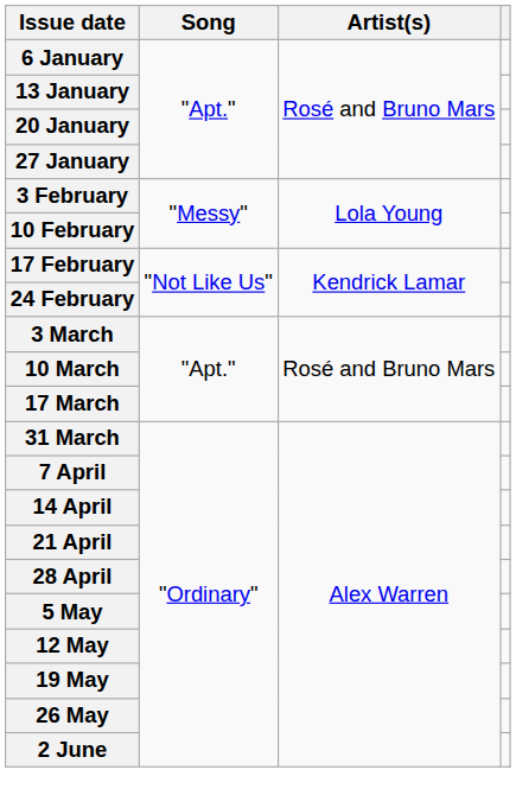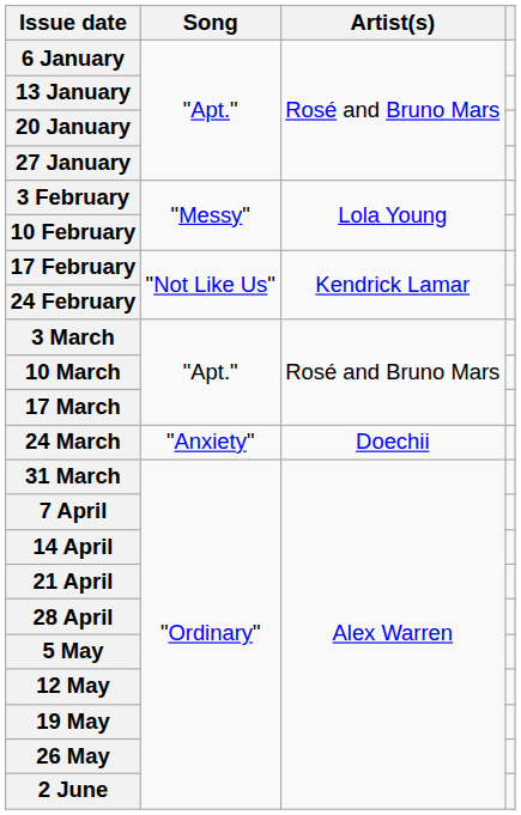 <table class="wikitable plainrowheaders" style="text-align: center">
 <tr>
 <th scope="col">Issue date</th>
 <th scope="col">Song</th>
 <th scope="col">Artist(s)</th>
 <th scope="col"></th>
 </tr>
 <tr>
 <th scope="row">6 January</th>
 <td rowspan="4">"<a href='#'>Apt.</a>"</td>
 <td rowspan="4"><a href='#'>Rosé</a> and <a href='#'>Bruno Mars</a></td>
 <td></td>
 </tr>
 <tr>
 <th scope="row">13 January</th>
 <td></td>
 </tr>
 <tr>
 <th scope="row">20 January</th>
 <td></td>
 </tr>
 <tr>
 <th scope="row">27 January</th>
 <td></td>
 </tr>
 <tr>
 <th scope="row">3 February</th>
 <td rowspan="2">"<a href='#'>Messy</a>"</td>
 <td rowspan="2"><a href='#'>Lola Young</a></td>
 <td></td>
 </tr>
 <tr>
 <th scope="row">10 February</th>
 <td></td>
 </tr>
 <tr>
 <th scope="row">17 February</th>
 <td rowspan="2">"<a href='#'>Not Like Us</a>"</td>
 <td rowspan="2"><a href='#'>Kendrick Lamar</a></td>
 <td></td>
 </tr>
 <tr>
 <th scope="row">24 February</th>
 <td></td>
 </tr>
 <tr>
 <th scope="row">3 March</th>
 <td rowspan="3">"Apt."</td>
 <td rowspan="3">Rosé and Bruno Mars</td>
 <td></td>
 </tr>
 <tr>
 <th scope="row">10 March</th>
 <td></td>
 </tr>
 <tr>
 <th scope="row">17 March</th>
 <td></td>
 </tr>
 <tr>
+<th scope="row">24 March</th>
+<td>"<a href='#'>Anxiety</a>"</td>
+<td><a href='#'>Doechii</a></td>
+<td></td>
+</tr>
+<tr>
 <th scope="row">31 March</th>
 <td rowspan="10">"<a href='#'>Ordinary</a>"</td>
 <td rowspan="10"><a href='#'>Alex Warren</a></td>
 <td></td>
 </tr>
 <tr>
 <th scope="row">7 April</th>
 <td></td>
 </tr>
 <tr>
 <th scope="row">14 April</th>
 <td></td>
 </tr>
 <tr>
 <th scope="row">21 April</th>
 <td></td>
 </tr>
 <tr>
 <th scope="row">28 April</th>
 <td></td>
 </tr>
 <tr>
 <th scope="row">5 May</th>
 <td></td>
 </tr>
 <tr>
 <th scope="row">12 May</th>
 <td></td>
 </tr>
 <tr>
 <th scope="row">19 May</th>
 <td></td>
 </tr>
 <tr>
 <th scope="row">26 May</th>
 <td></td>
 </tr>
 <tr>
 <th scope="row">2 June</th>
 <td></td>
 </tr>
 </table>
